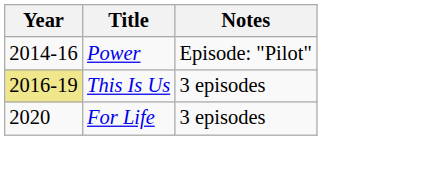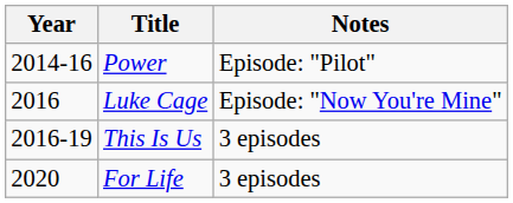 <table class="wikitable">
 <tr>
 <th>Year</th>
 <th>Title</th>
 <th>Notes</th>
 </tr>
 <tr>
 <td>2014-16</td>
 <td><em><a href='#'>Power</a></em></td>
 <td>Episode: "Pilot"</td>
 </tr>
 <tr>
-<td style="background: khaki;">2016-19</td>
+<td>2016</td>
+<td><em><a href='#'>Luke Cage</a></em></td>
+<td>Episode: "<a href='#'>Now You're Mine</a>"</td>
+</tr>
+<tr>
+<td>2016-19</td>
 <td><em><a href='#'>This Is Us</a></em></td>
 <td>3 episodes</td>
 </tr>
 <tr>
 <td>2020</td>
 <td><em><a href='#'>For Life</a></em></td>
 <td>3 episodes</td>
 </tr>
 </table>
